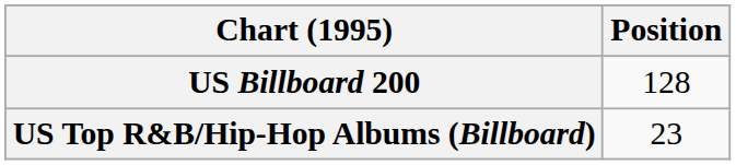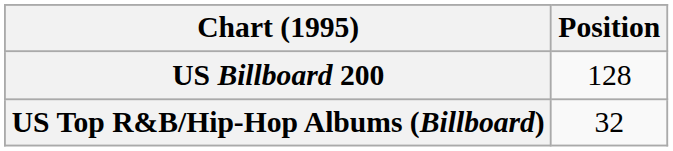 <table class="wikitable sortable plainrowheaders" style="text-align:center">
 <tr>
 <th scope="col">Chart (1995)</th>
 <th scope="col">Position</th>
 </tr>
 <tr>
 <th scope="row">US <em>Billboard</em> 200</th>
 <td>128</td>
 </tr>
 <tr>
 <th scope="row">US Top R&B/Hip-Hop Albums (<em>Billboard</em>)</th>
-<td>23</td>
+<td>32</td>
 </tr>
 </table>
